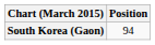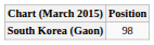 <table class="wikitable plainrowheaders" style="text-align:center">
 <tr>
 <th scope="col">Chart (March 2015)</th>
 <th scope="col">Position</th>
 </tr>
 <tr>
 <th scope="row">South Korea (Gaon)</th>
-<td>94</td>
+<td>98</td>
 </tr>
 </table>
